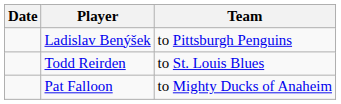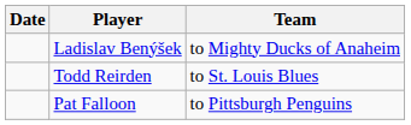 <table class="wikitable">
 <tr>
 <th>Date</th>
 <th>Player</th>
 <th>Team</th>
 </tr>
 <tr>
 <td></td>
 <td><a href='#'>Ladislav Benýšek</a></td>
-<td>to <a href='#'>Pittsburgh Penguins</a></td>
+<td>to <a href='#'>Mighty Ducks of Anaheim</a></td>
 </tr>
 <tr>
 <td></td>
 <td><a href='#'>Todd Reirden</a></td>
 <td>to <a href='#'>St. Louis Blues</a></td>
 </tr>
 <tr>
 <td></td>
 <td><a href='#'>Pat Falloon</a></td>
-<td>to <a href='#'>Mighty Ducks of Anaheim</a></td>
+<td>to <a href='#'>Pittsburgh Penguins</a></td>
 </tr>
 </table>
